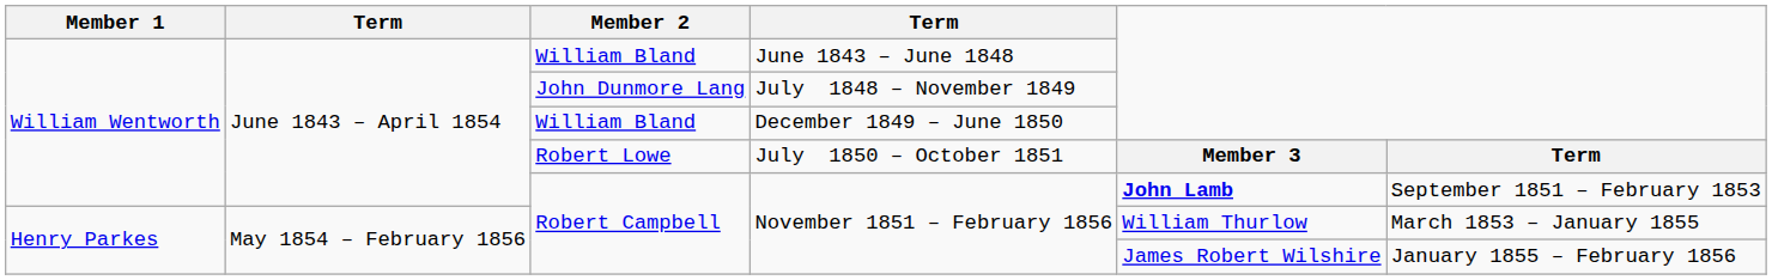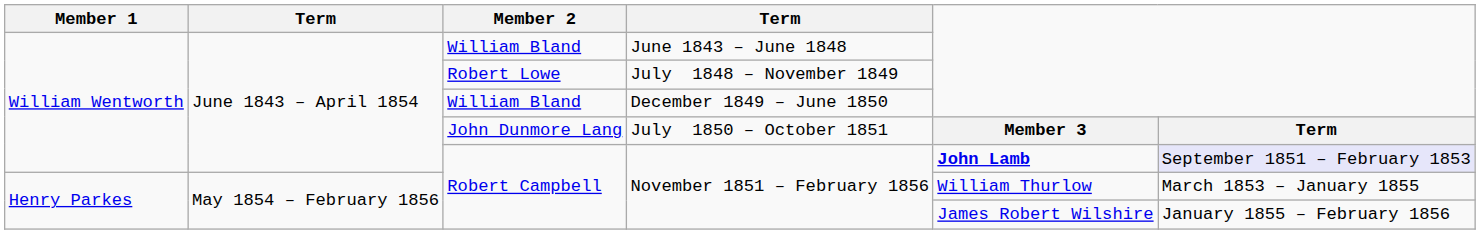 <table class="wikitable">
 <tr>
 <th>Member 1</th>
 <th>Term</th>
 <th>Member 2</th>
 <th>Term</th>
 </tr>
 <tr>
 <td rowspan=5><a href='#'>William Wentworth</a></td>
 <td rowspan=5>June 1843  –  April 1854</td>
 <td><a href='#'>William Bland</a></td>
 <td>June 1843 – June 1848</td>
 </tr>
 <tr>
-<td><a href='#'>John Dunmore Lang</a></td>
+<td><a href='#'>Robert Lowe</a></td>
 <td>July  1848 – November 1849</td>
 </tr>
 <tr>
 <td><a href='#'>William Bland</a></td>
 <td>December 1849 – June 1850</td>
 </tr>
 <tr>
-<td><a href='#'>Robert Lowe</a></td>
+<td><a href='#'>John Dunmore Lang</a></td>
 <td>July  1850  –  October 1851</td>
 <th>Member 3</th>
 <th>Term</th>
 </tr>
 <tr>
 <td rowspan=3><a href='#'>Robert Campbell</a></td>
 <td rowspan=3>November 1851 – February 1856</td>
 <td><strong><a href='#'>John Lamb</a></strong></td>
-<td>September 1851 – February 1853</td>
+<td style="background: lavender;">September 1851 – February 1853</td>
 </tr>
 <tr>
 <td rowspan=2><a href='#'>Henry Parkes</a></td>
 <td rowspan=2>May 1854 – February 1856</td>
 <td><a href='#'>William Thurlow</a></td>
 <td>March 1853 – January 1855</td>
 </tr>
 <tr>
 <td><a href='#'>James Robert Wilshire</a></td>
 <td>January 1855 – February 1856</td>
 </tr>
 </table>
